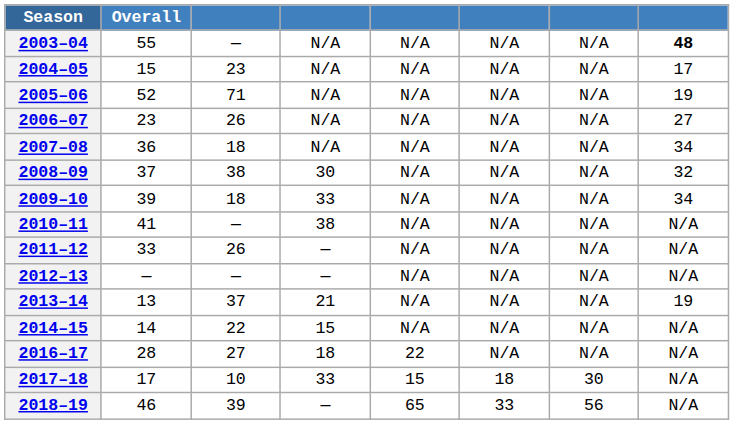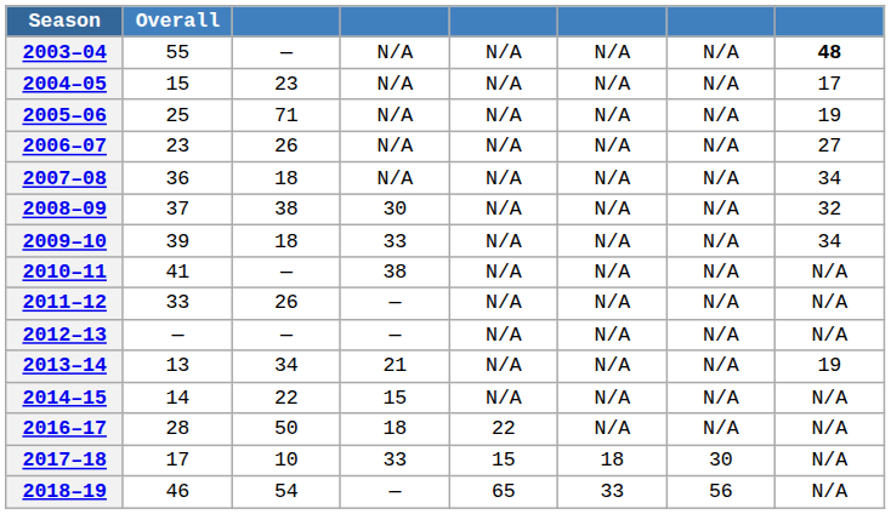 <table class="wikitable" style="font-size:86%; text-align:center; border:grey solid 1px; border-collapse:collapse; background:#ffffff;">
 <tr>
 <th style="background-color:#369; color:white; width:60px;"> Season </th>
 <th style="background-color:#4180be; color:white; width:55px;">Overall</th>
 <th style="background-color:#4180be; color:white; width:55px;"></th>
 <th style="background-color:#4180be; color:white; width:55px;"></th>
 <th style="background-color:#4180be; color:white; width:55px;"></th>
 <th style="background-color:#4180be; color:white; width:55px;"></th>
 <th style="background-color:#4180be; color:white; width:55px;"></th>
 <th style="background-color:#4180be; color:white; width:55px;"></th>
 </tr>
 <tr>
 <th scope=row align=center><a href='#'>2003–04</a></th>
 <td align=center>55</td>
 <td align=center>—</td>
 <td align=center>N/A</td>
 <td align=center>N/A</td>
 <td align=center>N/A</td>
 <td align=center>N/A</td>
 <td align=center><strong>48</strong></td>
 </tr>
 <tr>
 <th scope=row align=center><a href='#'>2004–05</a></th>
 <td align=center>15</td>
 <td align=center>23</td>
 <td align=center>N/A</td>
 <td align=center>N/A</td>
 <td align=center>N/A</td>
 <td align=center>N/A</td>
 <td align=center>17</td>
 </tr>
 <tr>
 <th scope=row align=center><a href='#'>2005–06</a></th>
-<td align=center>52</td>
+<td align=center>25</td>
 <td align=center>71</td>
 <td align=center>N/A</td>
 <td align=center>N/A</td>
 <td align=center>N/A</td>
 <td align=center>N/A</td>
 <td align=center>19</td>
 </tr>
 <tr>
 <th scope=row align=center><a href='#'>2006–07</a></th>
 <td align=center>23</td>
 <td align=center>26</td>
 <td align=center>N/A</td>
 <td align=center>N/A</td>
 <td align=center>N/A</td>
 <td align=center>N/A</td>
 <td align=center>27</td>
 </tr>
 <tr>
 <th scope=row align=center><a href='#'>2007–08</a></th>
 <td align=center>36</td>
 <td align=center>18</td>
 <td align=center>N/A</td>
 <td align=center>N/A</td>
 <td align=center>N/A</td>
 <td align=center>N/A</td>
 <td align=center>34</td>
 </tr>
 <tr>
 <th scope=row align=center><a href='#'>2008–09</a></th>
 <td align=center>37</td>
 <td align=center>38</td>
 <td align=center>30</td>
 <td align=center>N/A</td>
 <td align=center>N/A</td>
 <td align=center>N/A</td>
 <td align=center>32</td>
 </tr>
 <tr>
 <th scope=row align=center><a href='#'>2009–10</a></th>
 <td align=center>39</td>
 <td align=center>18</td>
 <td align=center>33</td>
 <td align=center>N/A</td>
 <td align=center>N/A</td>
 <td align=center>N/A</td>
 <td align=center>34</td>
 </tr>
 <tr>
 <th scope=row align=center><a href='#'>2010–11</a></th>
 <td align=center>41</td>
 <td align=center>—</td>
 <td align=center>38</td>
 <td align=center>N/A</td>
 <td align=center>N/A</td>
 <td align=center>N/A</td>
 <td align=center>N/A</td>
 </tr>
 <tr>
 <th scope=row align=center><a href='#'>2011–12</a></th>
 <td align=center>33</td>
 <td align=center>26</td>
 <td align=center>—</td>
 <td align=center>N/A</td>
 <td align=center>N/A</td>
 <td align=center>N/A</td>
 <td align=center>N/A</td>
 </tr>
 <tr>
 <th scope=row align=center><a href='#'>2012–13</a></th>
 <td align=center>—</td>
 <td align=center>—</td>
 <td align=center>—</td>
 <td align=center>N/A</td>
 <td align=center>N/A</td>
 <td align=center>N/A</td>
 <td align=center>N/A</td>
 </tr>
 <tr>
 <th scope=row align=center><a href='#'>2013–14</a></th>
 <td align=center>13</td>
-<td align=center>37</td>
+<td align=center>34</td>
 <td align=center>21</td>
 <td align=center>N/A</td>
 <td align=center>N/A</td>
 <td align=center>N/A</td>
 <td align=center>19</td>
 </tr>
 <tr>
 <th scope=row align=center><a href='#'>2014–15</a></th>
 <td align=center>14</td>
 <td align=center>22</td>
 <td align=center>15</td>
 <td align=center>N/A</td>
 <td align=center>N/A</td>
 <td align=center>N/A</td>
 <td align=center>N/A</td>
 </tr>
 <tr>
 <th scope=row align=center><a href='#'>2016–17</a></th>
 <td align=center>28</td>
-<td align=center>27</td>
+<td align=center>50</td>
 <td align=center>18</td>
 <td align=center>22</td>
 <td align=center>N/A</td>
 <td align=center>N/A</td>
 <td align=center>N/A</td>
 </tr>
 <tr>
 <th scope=row align=center><a href='#'>2017–18</a></th>
 <td align=center>17</td>
 <td align=center>10</td>
 <td align=center>33</td>
 <td align=center>15</td>
 <td align=center>18</td>
 <td align=center>30</td>
 <td align=center>N/A</td>
 </tr>
 <tr>
 <th scope=row align=center><a href='#'>2018–19</a></th>
 <td align=center>46</td>
-<td align=center>39</td>
+<td align=center>54</td>
 <td align=center>—</td>
 <td align=center>65</td>
 <td align=center>33</td>
 <td align=center>56</td>
 <td align=center>N/A</td>
 </tr>
 </table>
